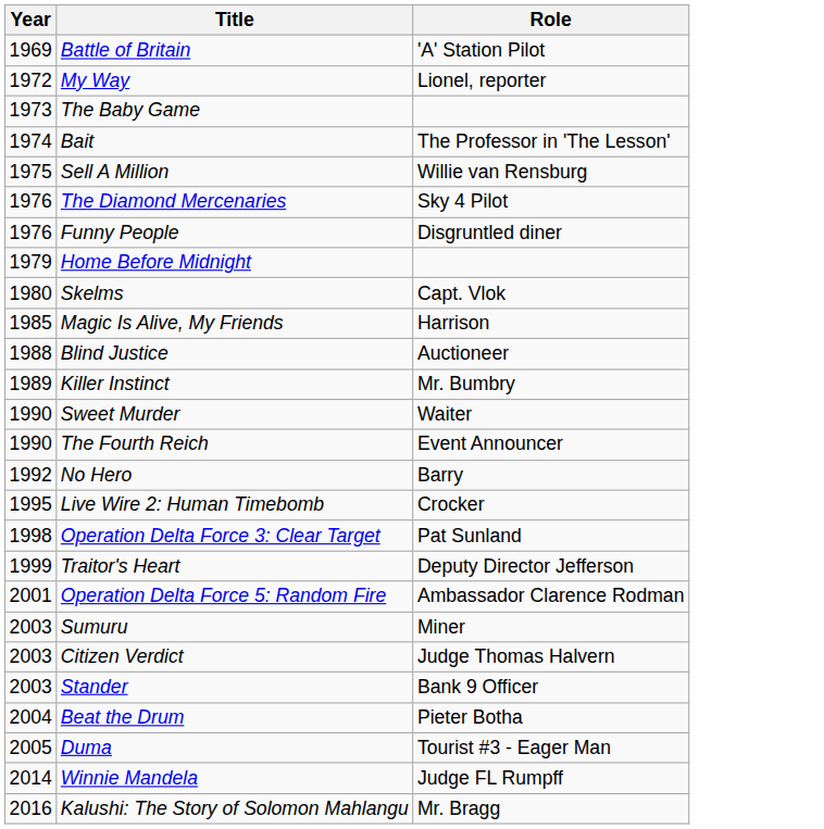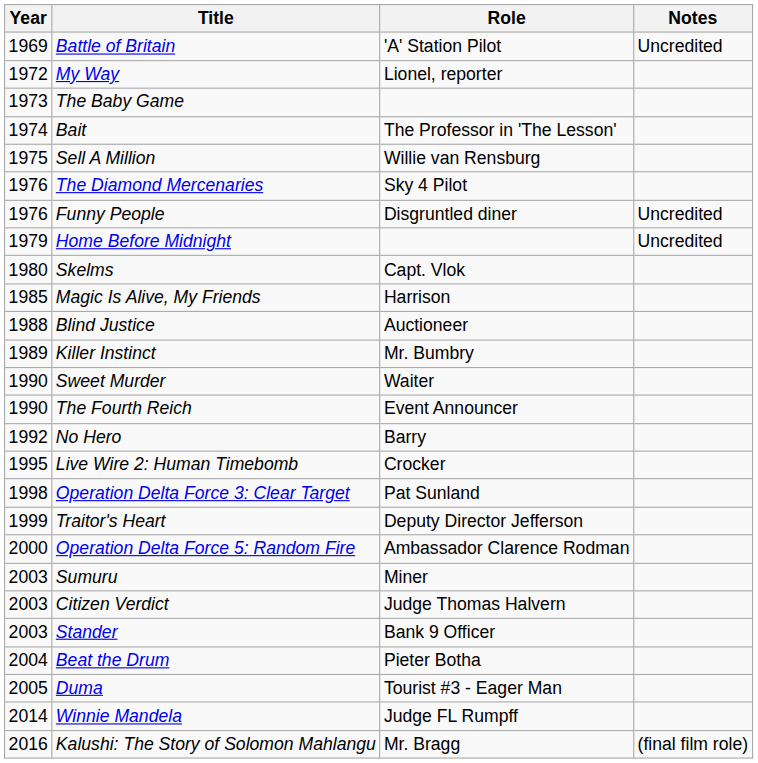 <table class="wikitable">
 <tr>
 <th>Year</th>
 <th>Title</th>
 <th>Role</th>
+<th>Notes</th>
 </tr>
 <tr>
 <td>1969</td>
 <td><em><a href='#'>Battle of Britain</a></em></td>
 <td>'A' Station Pilot</td>
+<td>Uncredited</td>
 </tr>
 <tr>
 <td>1972</td>
 <td><em><a href='#'>My Way</a></em></td>
 <td>Lionel, reporter</td>
+<td></td>
 </tr>
 <tr>
 <td>1973</td>
 <td><em>The Baby Game</em></td>
+<td></td>
 <td></td>
 </tr>
 <tr>
 <td>1974</td>
 <td><em>Bait</em></td>
 <td>The Professor in 'The Lesson'</td>
+<td></td>
 </tr>
 <tr>
 <td>1975</td>
 <td><em>Sell A Million</em></td>
 <td>Willie van Rensburg</td>
+<td></td>
 </tr>
 <tr>
 <td>1976</td>
 <td><em><a href='#'>The Diamond Mercenaries</a></em></td>
 <td>Sky 4 Pilot</td>
+<td></td>
 </tr>
 <tr>
 <td>1976</td>
 <td><em>Funny People</em></td>
 <td>Disgruntled diner</td>
+<td>Uncredited</td>
 </tr>
 <tr>
 <td>1979</td>
 <td><em><a href='#'>Home Before Midnight</a></em></td>
 <td></td>
+<td>Uncredited</td>
 </tr>
 <tr>
 <td>1980</td>
 <td><em>Skelms</em></td>
 <td>Capt. Vlok</td>
+<td></td>
 </tr>
 <tr>
 <td>1985</td>
 <td><em>Magic Is Alive, My Friends</em></td>
 <td>Harrison</td>
+<td></td>
 </tr>
 <tr>
 <td>1988</td>
 <td><em>Blind Justice</em></td>
 <td>Auctioneer</td>
+<td></td>
 </tr>
 <tr>
 <td>1989</td>
 <td><em>Killer Instinct</em></td>
 <td>Mr. Bumbry</td>
+<td></td>
 </tr>
 <tr>
 <td>1990</td>
 <td><em>Sweet Murder</em></td>
 <td>Waiter</td>
+<td></td>
 </tr>
 <tr>
 <td>1990</td>
 <td><em>The Fourth Reich</em></td>
 <td>Event Announcer</td>
+<td></td>
 </tr>
 <tr>
 <td>1992</td>
 <td><em>No Hero</em></td>
 <td>Barry</td>
+<td></td>
 </tr>
 <tr>
 <td>1995</td>
 <td><em>Live Wire 2: Human Timebomb</em></td>
 <td>Crocker</td>
+<td></td>
 </tr>
 <tr>
 <td>1998</td>
 <td><em><a href='#'>Operation Delta Force 3: Clear Target</a></em></td>
 <td>Pat Sunland</td>
+<td></td>
 </tr>
 <tr>
 <td>1999</td>
 <td><em>Traitor's Heart</em></td>
 <td>Deputy Director Jefferson</td>
+<td></td>
 </tr>
 <tr>
-<td>2001</td>
+<td>2000</td>
 <td><em><a href='#'>Operation Delta Force 5: Random Fire</a></em></td>
 <td>Ambassador Clarence Rodman</td>
+<td></td>
 </tr>
 <tr>
 <td>2003</td>
 <td><em>Sumuru</em></td>
 <td>Miner</td>
+<td></td>
 </tr>
 <tr>
 <td>2003</td>
 <td><em>Citizen Verdict</em></td>
 <td>Judge Thomas Halvern</td>
+<td></td>
 </tr>
 <tr>
 <td>2003</td>
 <td><em><a href='#'>Stander</a></em></td>
 <td>Bank 9 Officer</td>
+<td></td>
 </tr>
 <tr>
 <td>2004</td>
 <td><em><a href='#'>Beat the Drum</a></em></td>
 <td>Pieter Botha</td>
+<td></td>
 </tr>
 <tr>
 <td>2005</td>
 <td><em><a href='#'>Duma</a></em></td>
 <td>Tourist #3 - Eager Man</td>
+<td></td>
 </tr>
 <tr>
 <td>2014</td>
 <td><em><a href='#'>Winnie Mandela</a></em></td>
 <td>Judge FL Rumpff</td>
+<td></td>
 </tr>
 <tr>
 <td>2016</td>
 <td><em>Kalushi: The Story of Solomon Mahlangu</em></td>
 <td>Mr. Bragg</td>
+<td>(final film role)</td>
 </tr>
 </table>
